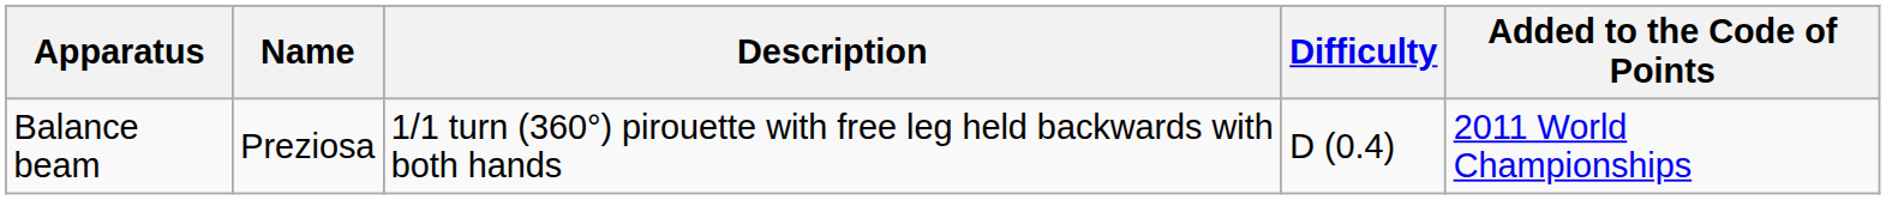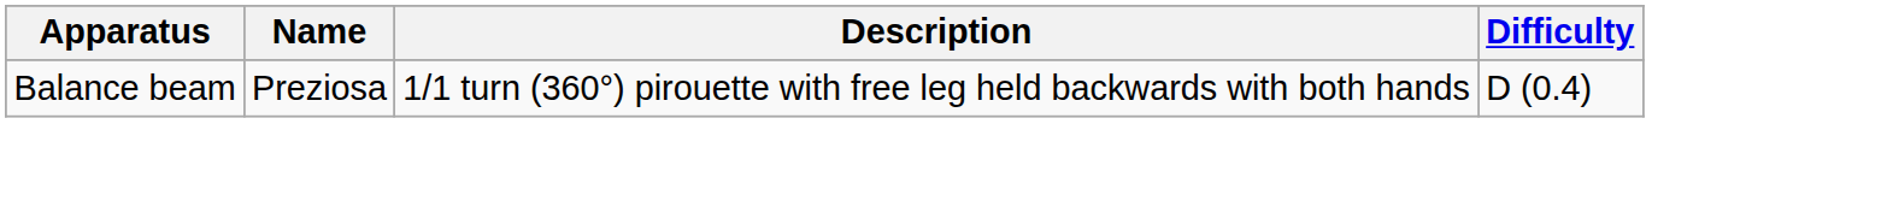 <table class="wikitable">
 <tr>
 <th>Apparatus</th>
 <th>Name</th>
 <th>Description</th>
 <th><a href='#'>Difficulty</a></th>
-<th>Added to the Code of Points</th>
 </tr>
 <tr>
 <td>Balance beam</td>
 <td>Preziosa</td>
 <td>1/1 turn (360°) pirouette with free leg held backwards with both hands</td>
 <td>D (0.4)</td>
-<td><a href='#'>2011 World Championships</a></td>
 </tr>
 </table>
